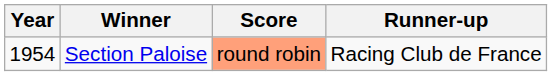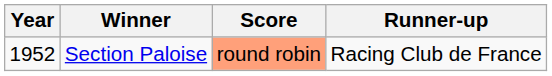 <table class="wikitable">
 <tr>
 <th>Year</th>
 <th>Winner</th>
 <th>Score</th>
 <th>Runner-up</th>
 </tr>
 <tr>
-<td align=left>1954</td>
+<td align=left>1952</td>
 <td><a href='#'>Section Paloise</a></td>
 <td align=center style="background: lightsalmon;">round robin</td>
 <td>Racing Club de France</td>
 </tr>
 </table>
